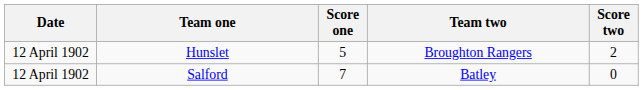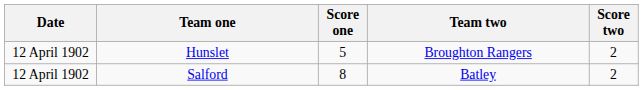 <table class="wikitable" style="text-align: center">
 <tr>
 <th width=100>Date</th>
 <th width=250>Team one</th>
 <th width=50>Score one</th>
 <th width=250>Team two</th>
 <th width=50>Score two</th>
 </tr>
 <tr>
 <td>12 April 1902</td>
 <td><a href='#'>Hunslet</a></td>
 <td>5</td>
 <td><a href='#'>Broughton Rangers</a></td>
 <td>2</td>
 </tr>
 <tr>
 <td>12 April 1902</td>
 <td><a href='#'>Salford</a></td>
-<td>7</td>
+<td>8</td>
 <td><a href='#'>Batley</a></td>
-<td>0</td>
+<td>2</td>
 </tr>
 </table>
